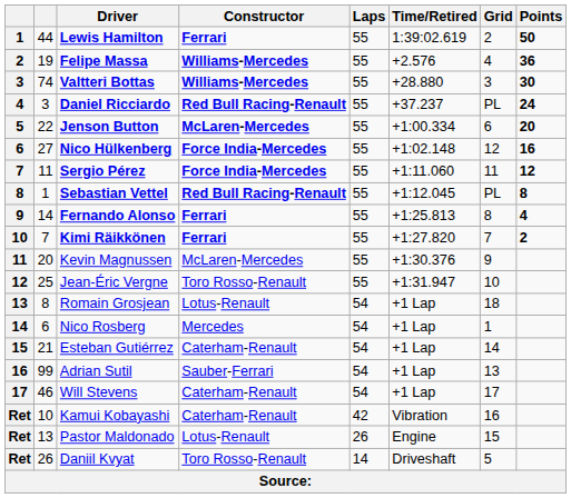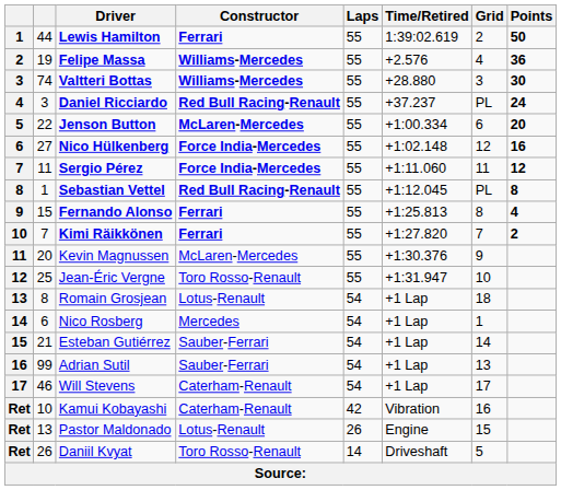 <table class="wikitable" style="font-size: 85%">
 <tr>
 <th></th>
 <th></th>
 <th>Driver</th>
 <th>Constructor</th>
 <th>Laps</th>
 <th>Time/Retired</th>
 <th>Grid</th>
 <th>Points</th>
 </tr>
 <tr>
 <th>1</th>
 <td style="text-align:center;">44</td>
 <td><strong> <a href='#'>Lewis Hamilton</a></strong></td>
 <td><strong><a href='#'>Ferrari</a></strong></td>
 <td>55</td>
 <td>1:39:02.619</td>
 <td>2</td>
 <td><strong>50</strong></td>
 </tr>
 <tr>
 <th>2</th>
 <td style="text-align:center;">19</td>
 <td><strong> <a href='#'>Felipe Massa</a></strong></td>
 <td><strong><a href='#'>Williams</a>-<a href='#'>Mercedes</a></strong></td>
 <td>55</td>
 <td>+2.576</td>
 <td>4</td>
 <td><strong>36</strong></td>
 </tr>
 <tr>
 <th>3</th>
 <td style="text-align:center;">74</td>
 <td><strong> <a href='#'>Valtteri Bottas</a></strong></td>
 <td><strong><a href='#'>Williams</a>-<a href='#'>Mercedes</a></strong></td>
 <td>55</td>
 <td>+28.880</td>
 <td>3</td>
 <td><strong>30</strong></td>
 </tr>
 <tr>
 <th>4</th>
 <td style="text-align:center;">3</td>
 <td><strong> <a href='#'>Daniel Ricciardo</a></strong></td>
 <td><strong><a href='#'>Red Bull Racing</a>-<a href='#'>Renault</a></strong></td>
 <td>55</td>
 <td>+37.237</td>
 <td>PL</td>
 <td><strong>24</strong></td>
 </tr>
 <tr>
 <th>5</th>
 <td style="text-align:center;">22</td>
 <td><strong> <a href='#'>Jenson Button</a></strong></td>
 <td><strong><a href='#'>McLaren</a>-<a href='#'>Mercedes</a></strong></td>
 <td>55</td>
 <td>+1:00.334</td>
 <td>6</td>
 <td><strong>20</strong></td>
 </tr>
 <tr>
 <th>6</th>
 <td style="text-align:center;">27</td>
 <td><strong> <a href='#'>Nico Hülkenberg</a></strong></td>
 <td><strong><a href='#'>Force India</a>-<a href='#'>Mercedes</a></strong></td>
 <td>55</td>
 <td>+1:02.148</td>
 <td>12</td>
 <td><strong>16</strong></td>
 </tr>
 <tr>
 <th>7</th>
 <td style="text-align:center;">11</td>
 <td><strong> <a href='#'>Sergio Pérez</a></strong></td>
 <td><strong><a href='#'>Force India</a>-<a href='#'>Mercedes</a></strong></td>
 <td>55</td>
 <td>+1:11.060</td>
 <td>11</td>
 <td><strong>12</strong></td>
 </tr>
 <tr>
 <th>8</th>
 <td style="text-align:center;">1</td>
 <td><strong> <a href='#'>Sebastian Vettel</a></strong></td>
 <td><strong><a href='#'>Red Bull Racing</a>-<a href='#'>Renault</a></strong></td>
 <td>55</td>
 <td>+1:12.045</td>
 <td>PL</td>
 <td><strong>8</strong></td>
 </tr>
 <tr>
 <th>9</th>
-<td style="text-align:center;">14</td>
+<td style="text-align:center;">15</td>
 <td><strong> <a href='#'>Fernando Alonso</a></strong></td>
 <td><strong><a href='#'>Ferrari</a></strong></td>
 <td>55</td>
 <td>+1:25.813</td>
 <td>8</td>
 <td><strong>4</strong></td>
 </tr>
 <tr>
 <th>10</th>
 <td style="text-align:center;">7</td>
 <td><strong> <a href='#'>Kimi Räikkönen</a></strong></td>
 <td><strong><a href='#'>Ferrari</a></strong></td>
 <td>55</td>
 <td>+1:27.820</td>
 <td>7</td>
 <td><strong>2</strong></td>
 </tr>
 <tr>
 <th>11</th>
 <td style="text-align:center;">20</td>
 <td> <a href='#'>Kevin Magnussen</a></td>
 <td><a href='#'>McLaren</a>-<a href='#'>Mercedes</a></td>
 <td>55</td>
 <td>+1:30.376</td>
 <td>9</td>
 <td></td>
 </tr>
 <tr>
 <th>12</th>
 <td style="text-align:center;">25</td>
 <td> <a href='#'>Jean-Éric Vergne</a></td>
 <td><a href='#'>Toro Rosso</a>-<a href='#'>Renault</a></td>
 <td>55</td>
 <td>+1:31.947</td>
 <td>10</td>
 <td></td>
 </tr>
 <tr>
 <th>13</th>
 <td style="text-align:center;">8</td>
 <td> <a href='#'>Romain Grosjean</a></td>
 <td><a href='#'>Lotus</a>-<a href='#'>Renault</a></td>
 <td>54</td>
 <td>+1 Lap</td>
 <td>18</td>
 <td></td>
 </tr>
 <tr>
 <th>14</th>
 <td style="text-align:center;">6</td>
 <td> <a href='#'>Nico Rosberg</a></td>
 <td><a href='#'>Mercedes</a></td>
 <td>54</td>
 <td>+1 Lap</td>
 <td>1</td>
 <td></td>
 </tr>
 <tr>
 <th>15</th>
 <td style="text-align:center;">21</td>
 <td> <a href='#'>Esteban Gutiérrez</a></td>
-<td><a href='#'>Caterham</a>-<a href='#'>Renault</a></td>
+<td><a href='#'>Sauber</a>-<a href='#'>Ferrari</a></td>
 <td>54</td>
 <td>+1 Lap</td>
 <td>14</td>
 <td></td>
 </tr>
 <tr>
 <th>16</th>
 <td style="text-align:center;">99</td>
 <td> <a href='#'>Adrian Sutil</a></td>
 <td><a href='#'>Sauber</a>-<a href='#'>Ferrari</a></td>
 <td>54</td>
 <td>+1 Lap</td>
 <td>13</td>
 <td></td>
 </tr>
 <tr>
 <th>17</th>
 <td style="text-align:center;">46</td>
 <td> <a href='#'>Will Stevens</a></td>
 <td><a href='#'>Caterham</a>-<a href='#'>Renault</a></td>
 <td>54</td>
 <td>+1 Lap</td>
 <td>17</td>
 <td></td>
 </tr>
 <tr>
 <th>Ret</th>
 <td style="text-align:center;">10</td>
 <td> <a href='#'>Kamui Kobayashi</a></td>
 <td><a href='#'>Caterham</a>-<a href='#'>Renault</a></td>
 <td>42</td>
 <td>Vibration</td>
 <td>16</td>
 <td></td>
 </tr>
 <tr>
 <th>Ret</th>
 <td style="text-align:center;">13</td>
 <td> <a href='#'>Pastor Maldonado</a></td>
 <td><a href='#'>Lotus</a>-<a href='#'>Renault</a></td>
 <td>26</td>
 <td>Engine</td>
 <td>15</td>
 <td></td>
 </tr>
 <tr>
 <th>Ret</th>
 <td style="text-align:center;">26</td>
 <td> <a href='#'>Daniil Kvyat</a></td>
 <td><a href='#'>Toro Rosso</a>-<a href='#'>Renault</a></td>
 <td>14</td>
 <td>Driveshaft</td>
 <td>5</td>
 <td></td>
 </tr>
 <tr>
 <th colspan=8>Source:</th>
 </tr>
 </table>
